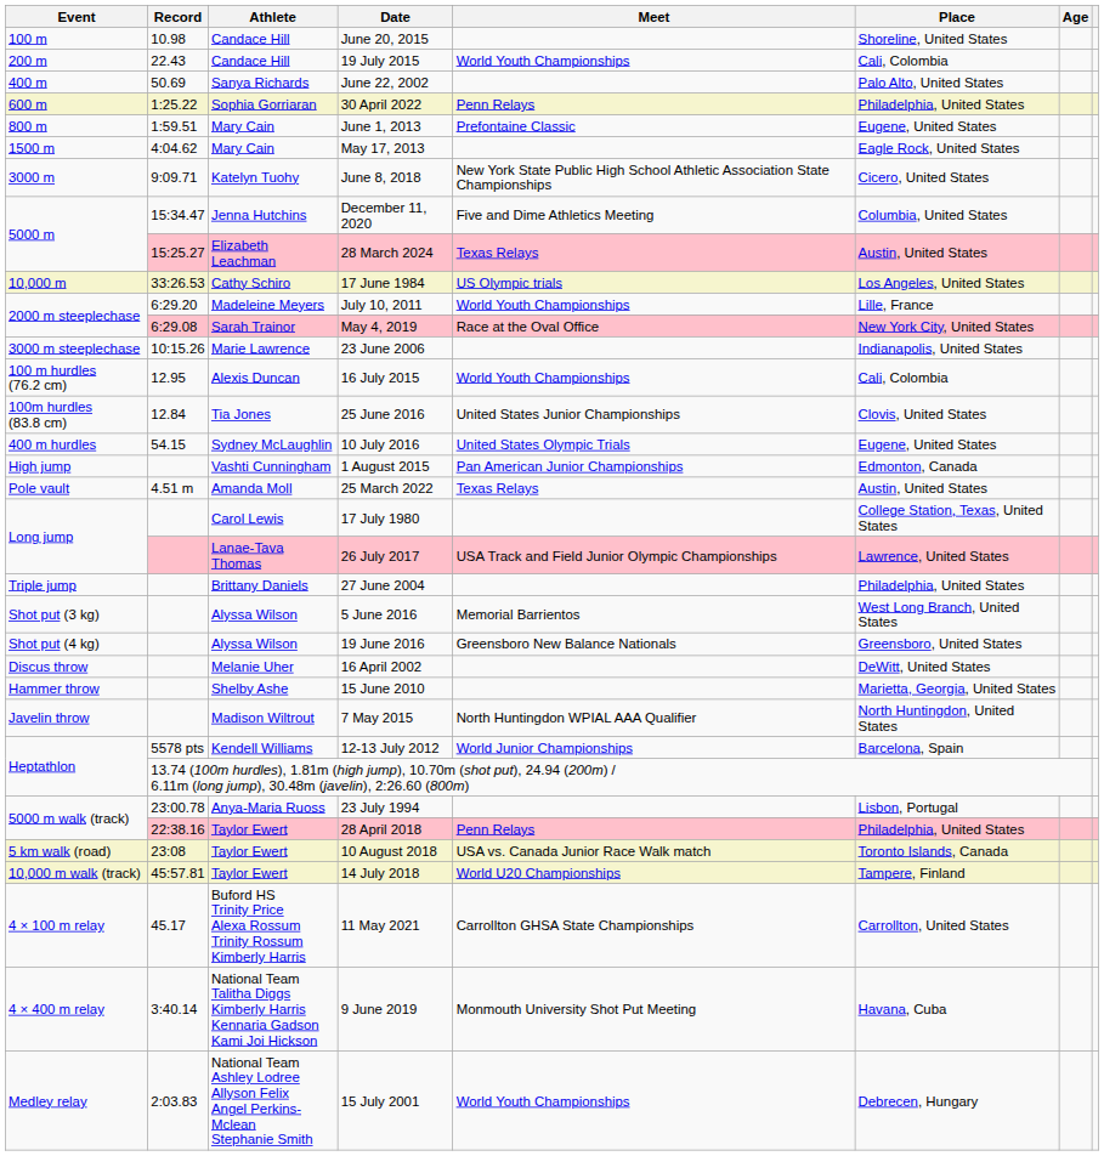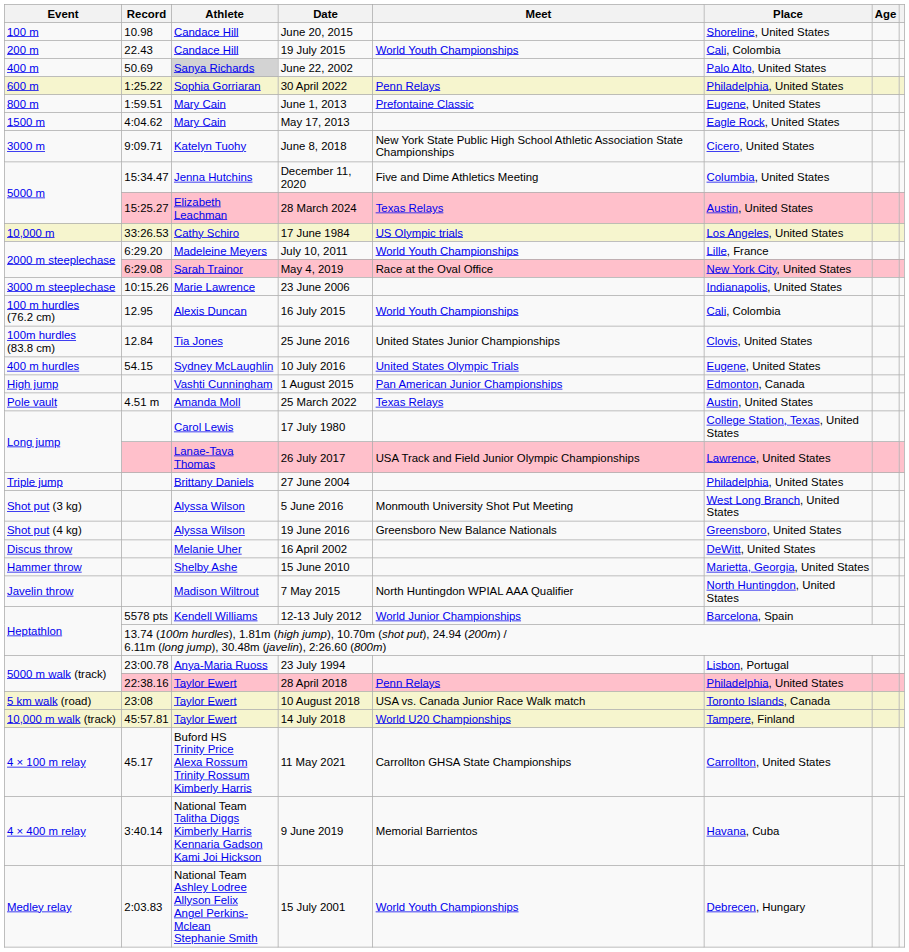 <table class="wikitable" style="font-size:95%; width: 95%;">
 <tr>
 <th>Event</th>
 <th>Record</th>
 <th>Athlete</th>
 <th>Date</th>
 <th>Meet</th>
 <th>Place</th>
 <th>Age</th>
 <th></th>
 </tr>
 <tr>
 <td><a href='#'>100 m</a></td>
 <td>10.98 </td>
 <td><a href='#'>Candace Hill</a></td>
 <td>June 20, 2015</td>
 <td></td>
 <td><a href='#'>Shoreline</a>, United States</td>
 <td></td>
 <td></td>
 </tr>
 <tr>
 <td><a href='#'>200 m</a></td>
 <td>22.43 </td>
 <td><a href='#'>Candace Hill</a></td>
 <td>19 July 2015</td>
 <td><a href='#'>World Youth Championships</a></td>
 <td><a href='#'>Cali</a>, Colombia</td>
 <td></td>
 <td></td>
 </tr>
 <tr>
 <td><a href='#'>400 m</a></td>
 <td>50.69</td>
-<td><a href='#'>Sanya Richards</a></td>
+<td style="background: lightgrey;"><a href='#'>Sanya Richards</a></td>
 <td>June 22, 2002</td>
 <td></td>
 <td><a href='#'>Palo Alto</a>, United States</td>
 <td></td>
 <td></td>
 </tr>
 <tr style="background:#f6F5CE;">
 <td><a href='#'>600 m</a></td>
 <td>1:25.22</td>
 <td><a href='#'>Sophia Gorriaran</a></td>
 <td>30 April 2022</td>
 <td><a href='#'>Penn Relays</a></td>
 <td><a href='#'>Philadelphia</a>, United States</td>
 <td></td>
 <td></td>
 </tr>
 <tr>
 <td><a href='#'>800 m</a></td>
 <td>1:59.51</td>
 <td><a href='#'>Mary Cain</a></td>
 <td>June 1, 2013</td>
 <td><a href='#'>Prefontaine Classic</a></td>
 <td><a href='#'>Eugene</a>, United States</td>
 <td></td>
 <td></td>
 </tr>
 <tr>
 <td><a href='#'>1500 m</a></td>
 <td>4:04.62</td>
 <td><a href='#'>Mary Cain</a></td>
 <td>May 17, 2013</td>
 <td></td>
 <td><a href='#'>Eagle Rock</a>, United States</td>
 <td></td>
 <td></td>
 </tr>
 <tr>
 <td><a href='#'>3000 m</a></td>
 <td>9:09.71</td>
 <td><a href='#'>Katelyn Tuohy</a></td>
 <td>June 8, 2018</td>
 <td>New York State Public High School Athletic Association State Championships</td>
 <td><a href='#'>Cicero</a>, United States</td>
 <td></td>
 <td></td>
 </tr>
 <tr>
 <td rowspan=2><a href='#'>5000 m</a></td>
 <td>15:34.47</td>
 <td><a href='#'>Jenna Hutchins</a></td>
 <td>December 11, 2020</td>
 <td>Five and Dime Athletics Meeting</td>
 <td><a href='#'>Columbia</a>, United States</td>
 <td></td>
 <td></td>
 </tr>
 <tr style="background:pink">
 <td>15:25.27</td>
 <td><a href='#'>Elizabeth Leachman</a></td>
 <td>28 March 2024</td>
 <td><a href='#'>Texas Relays</a></td>
 <td><a href='#'>Austin</a>, United States</td>
 <td></td>
 <td></td>
 </tr>
 <tr style="background:#f6F5CE;">
 <td><a href='#'>10,000 m</a></td>
 <td>33:26.53</td>
 <td><a href='#'>Cathy Schiro</a></td>
 <td>17 June 1984</td>
 <td><a href='#'>US Olympic trials</a></td>
 <td><a href='#'>Los Angeles</a>, United States</td>
 <td></td>
 <td></td>
 </tr>
 <tr>
 <td rowspan=2><a href='#'>2000 m steeplechase</a></td>
 <td>6:29.20</td>
 <td><a href='#'>Madeleine Meyers</a></td>
 <td>July 10, 2011</td>
 <td><a href='#'>World Youth Championships</a></td>
 <td><a href='#'>Lille</a>, France</td>
 <td></td>
 <td></td>
 </tr>
 <tr style="background:pink">
 <td>6:29.08</td>
 <td><a href='#'>Sarah Trainor</a></td>
 <td>May 4, 2019</td>
 <td>Race at the Oval Office</td>
 <td><a href='#'>New York City</a>, United States</td>
 <td></td>
 <td></td>
 </tr>
 <tr>
 <td><a href='#'>3000 m steeplechase</a></td>
 <td>10:15.26</td>
 <td><a href='#'>Marie Lawrence</a></td>
 <td>23 June 2006</td>
 <td></td>
 <td><a href='#'>Indianapolis</a>, United States</td>
 <td></td>
 <td></td>
 </tr>
 <tr>
 <td><a href='#'>100 m hurdles</a> (76.2 cm)</td>
 <td>12.95 </td>
 <td><a href='#'>Alexis Duncan</a></td>
 <td>16 July 2015</td>
 <td><a href='#'>World Youth Championships</a></td>
 <td><a href='#'>Cali</a>, Colombia</td>
 <td></td>
 <td></td>
 </tr>
 <tr>
 <td><a href='#'>100m hurdles</a> (83.8 cm)</td>
 <td>12.84 </td>
 <td><a href='#'>Tia Jones</a></td>
 <td>25 June 2016</td>
 <td>United States Junior Championships</td>
 <td><a href='#'>Clovis</a>, United States</td>
 <td></td>
 <td></td>
 </tr>
 <tr>
 <td><a href='#'>400 m hurdles</a></td>
 <td>54.15</td>
 <td><a href='#'>Sydney McLaughlin</a></td>
 <td>10 July 2016</td>
 <td><a href='#'>United States Olympic Trials</a></td>
 <td><a href='#'>Eugene</a>, United States</td>
 <td></td>
 <td></td>
 </tr>
 <tr>
 <td><a href='#'>High jump</a></td>
 <td></td>
 <td><a href='#'>Vashti Cunningham</a></td>
 <td>1 August 2015</td>
 <td><a href='#'>Pan American Junior Championships</a></td>
 <td><a href='#'>Edmonton</a>, Canada</td>
 <td></td>
 <td></td>
 </tr>
 <tr>
 <td><a href='#'>Pole vault</a></td>
 <td>4.51 m</td>
 <td><a href='#'>Amanda Moll</a></td>
 <td>25 March 2022</td>
 <td><a href='#'>Texas Relays</a></td>
 <td><a href='#'>Austin</a>, United States</td>
 <td></td>
 <td></td>
 </tr>
 <tr>
 <td rowspan=2><a href='#'>Long jump</a></td>
 <td> </td>
 <td><a href='#'>Carol Lewis</a></td>
 <td>17 July 1980</td>
 <td></td>
 <td><a href='#'>College Station, Texas</a>, United States</td>
 <td></td>
 <td></td>
 </tr>
 <tr style="background:pink">
 <td> </td>
 <td><a href='#'>Lanae-Tava Thomas</a></td>
 <td>26 July 2017</td>
 <td>USA Track and Field Junior Olympic Championships</td>
 <td><a href='#'>Lawrence</a>, United States</td>
 <td></td>
 <td></td>
 </tr>
 <tr>
 <td><a href='#'>Triple jump</a></td>
 <td> </td>
 <td><a href='#'>Brittany Daniels</a></td>
 <td>27 June 2004</td>
 <td></td>
 <td><a href='#'>Philadelphia</a>, United States</td>
 <td></td>
 <td></td>
 </tr>
 <tr>
 <td><a href='#'>Shot put</a> (3 kg)</td>
 <td></td>
 <td><a href='#'>Alyssa Wilson</a></td>
 <td>5 June 2016</td>
-<td>Memorial Barrientos</td>
+<td>Monmouth University Shot Put Meeting</td>
 <td><a href='#'>West Long Branch</a>, United States</td>
 <td></td>
 <td></td>
 </tr>
 <tr>
 <td><a href='#'>Shot put</a> (4 kg)</td>
 <td></td>
 <td><a href='#'>Alyssa Wilson</a></td>
 <td>19 June 2016</td>
 <td>Greensboro New Balance Nationals</td>
 <td><a href='#'>Greensboro</a>, United States</td>
 <td></td>
 <td></td>
 </tr>
 <tr>
 <td><a href='#'>Discus throw</a></td>
 <td></td>
 <td><a href='#'>Melanie Uher</a></td>
 <td>16 April 2002</td>
 <td></td>
 <td><a href='#'>DeWitt</a>, United States</td>
 <td></td>
 <td></td>
 </tr>
 <tr>
 <td><a href='#'>Hammer throw</a></td>
 <td></td>
 <td><a href='#'>Shelby Ashe</a></td>
 <td>15 June 2010</td>
 <td></td>
 <td><a href='#'>Marietta, Georgia</a>, United States</td>
 <td></td>
 <td></td>
 </tr>
 <tr>
 <td><a href='#'>Javelin throw</a></td>
 <td></td>
 <td><a href='#'>Madison Wiltrout</a></td>
 <td>7 May 2015</td>
 <td>North Huntingdon WPIAL AAA Qualifier</td>
 <td><a href='#'>North Huntingdon</a>, United States</td>
 <td></td>
 <td></td>
 </tr>
 <tr>
 <td rowspan=2><a href='#'>Heptathlon</a></td>
 <td>5578 pts</td>
 <td><a href='#'>Kendell Williams</a></td>
 <td>12-13 July 2012</td>
 <td><a href='#'>World Junior Championships</a></td>
 <td><a href='#'>Barcelona</a>, Spain</td>
 <td></td>
 <td></td>
 </tr>
 <tr>
 <td colspan=6>13.74  (<em>100m hurdles</em>), 1.81m (<em>high jump</em>), 10.70m (<em>shot put</em>), 24.94  (<em>200m</em>) /<br>6.11m  (<em>long jump</em>), 30.48m (<em>javelin</em>), 2:26.60 (<em>800m</em>)</td>
 <td></td>
 </tr>
 <tr>
 <td rowspan=2><a href='#'>5000 m walk</a> (track)</td>
 <td>23:00.78</td>
 <td><a href='#'>Anya-Maria Ruoss</a></td>
 <td>23 July 1994</td>
 <td></td>
 <td><a href='#'>Lisbon</a>, Portugal</td>
 <td></td>
 <td></td>
 </tr>
 <tr style="background:pink">
 <td>22:38.16</td>
 <td><a href='#'>Taylor Ewert</a></td>
 <td>28 April 2018</td>
 <td><a href='#'>Penn Relays</a></td>
 <td><a href='#'>Philadelphia</a>, United States</td>
 <td></td>
 <td></td>
 </tr>
 <tr style="background:#f6F5CE;">
 <td><a href='#'>5 km walk</a> (road)</td>
 <td>23:08</td>
 <td><a href='#'>Taylor Ewert</a></td>
 <td>10 August 2018</td>
 <td>USA vs. Canada Junior Race Walk match</td>
 <td><a href='#'>Toronto Islands</a>, Canada</td>
 <td></td>
 <td></td>
 </tr>
 <tr style="background:#f6F5CE;">
 <td><a href='#'>10,000 m walk</a> (track)</td>
 <td>45:57.81</td>
 <td><a href='#'>Taylor Ewert</a></td>
 <td>14 July 2018</td>
 <td><a href='#'>World U20 Championships</a></td>
 <td><a href='#'>Tampere</a>, Finland</td>
 <td></td>
 <td></td>
 </tr>
 <tr>
 <td><a href='#'>4 × 100 m relay</a></td>
 <td>45.17</td>
 <td>Buford HS<br><a href='#'>Trinity Price</a><br><a href='#'>Alexa Rossum</a><br><a href='#'>Trinity Rossum</a><br><a href='#'>Kimberly Harris</a></td>
 <td>11 May 2021</td>
 <td>Carrollton GHSA State Championships</td>
 <td><a href='#'>Carrollton</a>, United States</td>
 <td><br><br><br></td>
 <td></td>
 </tr>
 <tr>
 <td><a href='#'>4 × 400 m relay</a></td>
 <td>3:40.14</td>
 <td>National Team<br><a href='#'>Talitha Diggs</a><br><a href='#'>Kimberly Harris</a><br><a href='#'>Kennaria Gadson</a><br><a href='#'>Kami Joi Hickson</a></td>
 <td>9 June 2019</td>
-<td>Monmouth University Shot Put Meeting</td>
+<td>Memorial Barrientos</td>
 <td><a href='#'>Havana</a>, Cuba</td>
 <td><br><br><br></td>
 <td></td>
 </tr>
 <tr>
 <td><a href='#'>Medley relay</a></td>
 <td>2:03.83</td>
 <td>National Team<br><a href='#'>Ashley Lodree</a><br><a href='#'>Allyson Felix</a><br><a href='#'>Angel Perkins-Mclean</a><br><a href='#'>Stephanie Smith</a></td>
 <td>15 July 2001</td>
 <td><a href='#'>World Youth Championships</a></td>
 <td><a href='#'>Debrecen</a>, Hungary</td>
 <td><br><br><br></td>
 <td></td>
 </tr>
 </table>
